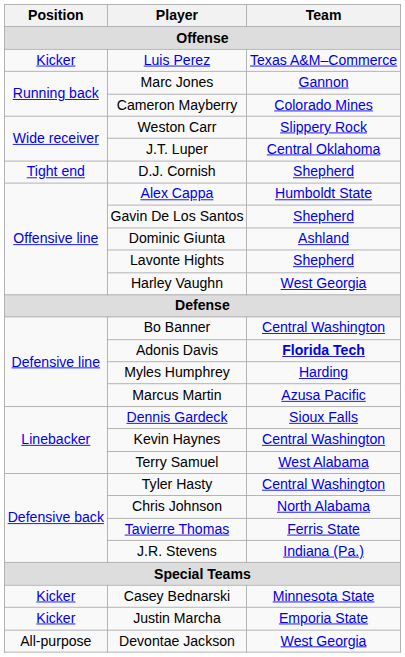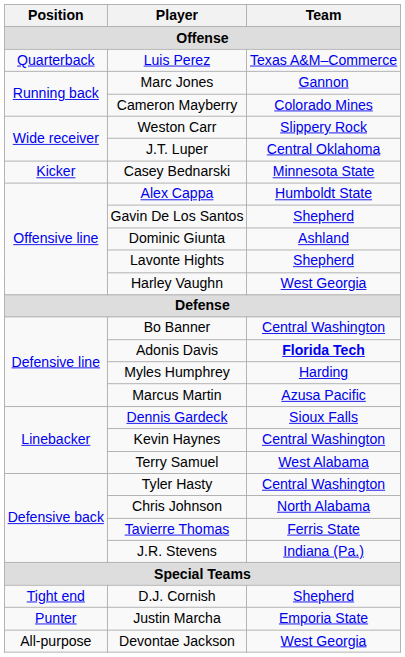 <table class="wikitable">
 <tr>
 <th>Position</th>
 <th>Player</th>
 <th>Team</th>
 </tr>
 <tr>
 <td colspan="3" style="text-align:center; background:#ddd;"><strong>Offense</strong></td>
 </tr>
 <tr style="text-align:center;">
-<td><a href='#'>Kicker</a></td>
+<td><a href='#'>Quarterback</a></td>
 <td><a href='#'>Luis Perez</a></td>
 <td><a href='#'>Texas A&M–Commerce</a></td>
 </tr>
 <tr style="text-align:center;">
 <td rowspan="2"><a href='#'>Running back</a></td>
 <td>Marc Jones</td>
 <td><a href='#'>Gannon</a></td>
 </tr>
 <tr style="text-align:center;">
 <td>Cameron Mayberry</td>
 <td><a href='#'>Colorado Mines</a></td>
 </tr>
 <tr style="text-align:center;">
 <td rowspan="2"><a href='#'>Wide receiver</a></td>
 <td>Weston Carr</td>
 <td><a href='#'>Slippery Rock</a></td>
 </tr>
 <tr style="text-align:center;">
 <td>J.T. Luper</td>
 <td><a href='#'>Central Oklahoma</a></td>
 </tr>
 <tr style="text-align:center;">
-<td><a href='#'>Tight end</a></td>
-<td>D.J. Cornish</td>
-<td><a href='#'>Shepherd</a></td>
+<td><a href='#'>Kicker</a></td>
+<td>Casey Bednarski</td>
+<td><a href='#'>Minnesota State</a></td>
 </tr>
 <tr style="text-align:center;">
 <td rowspan="5"><a href='#'>Offensive line</a></td>
 <td><a href='#'>Alex Cappa</a></td>
 <td><a href='#'>Humboldt State</a></td>
 </tr>
 <tr style="text-align:center;">
 <td>Gavin De Los Santos</td>
 <td><a href='#'>Shepherd</a></td>
 </tr>
 <tr style="text-align:center;">
 <td>Dominic Giunta</td>
 <td><a href='#'>Ashland</a></td>
 </tr>
 <tr style="text-align:center;">
 <td>Lavonte Hights</td>
 <td><a href='#'>Shepherd</a></td>
 </tr>
 <tr style="text-align:center;">
 <td>Harley Vaughn</td>
 <td><a href='#'>West Georgia</a></td>
 </tr>
 <tr>
 <td colspan="3" style="text-align:center; background:#ddd;"><strong>Defense</strong></td>
 </tr>
 <tr style="text-align:center;">
 <td rowspan="4"><a href='#'>Defensive line</a></td>
 <td>Bo Banner</td>
 <td><a href='#'>Central Washington</a></td>
 </tr>
 <tr style="text-align:center;">
 <td>Adonis Davis</td>
 <td><strong><a href='#'>Florida Tech</a></strong></td>
 </tr>
 <tr style="text-align:center;">
 <td>Myles Humphrey</td>
 <td><a href='#'>Harding</a></td>
 </tr>
 <tr style="text-align:center;">
 <td>Marcus Martin</td>
 <td><a href='#'>Azusa Pacific</a></td>
 </tr>
 <tr style="text-align:center;">
 <td rowspan="3"><a href='#'>Linebacker</a></td>
 <td><a href='#'>Dennis Gardeck</a></td>
 <td><a href='#'>Sioux Falls</a></td>
 </tr>
 <tr style="text-align:center;">
 <td>Kevin Haynes</td>
 <td><a href='#'>Central Washington</a></td>
 </tr>
 <tr style="text-align:center;">
 <td>Terry Samuel</td>
 <td><a href='#'>West Alabama</a></td>
 </tr>
 <tr style="text-align:center;">
 <td rowspan="4"><a href='#'>Defensive back</a></td>
 <td>Tyler Hasty</td>
 <td><a href='#'>Central Washington</a></td>
 </tr>
 <tr style="text-align:center;">
 <td>Chris Johnson</td>
 <td><a href='#'>North Alabama</a></td>
 </tr>
 <tr style="text-align:center;">
 <td><a href='#'>Tavierre Thomas</a></td>
 <td><a href='#'>Ferris State</a></td>
 </tr>
 <tr style="text-align:center;">
 <td>J.R. Stevens</td>
 <td><a href='#'>Indiana (Pa.)</a></td>
 </tr>
 <tr>
 <td colspan="3" style="text-align:center; background:#ddd;"><strong>Special Teams</strong></td>
 </tr>
 <tr style="text-align:center;">
-<td><a href='#'>Kicker</a></td>
-<td>Casey Bednarski</td>
-<td><a href='#'>Minnesota State</a></td>
+<td><a href='#'>Tight end</a></td>
+<td>D.J. Cornish</td>
+<td><a href='#'>Shepherd</a></td>
 </tr>
 <tr style="text-align:center;">
-<td><a href='#'>Kicker</a></td>
+<td><a href='#'>Punter</a></td>
 <td>Justin Marcha</td>
 <td><a href='#'>Emporia State</a></td>
 </tr>
 <tr style="text-align:center;">
 <td rowspan="2">All-purpose</td>
 <td>Devontae Jackson</td>
 <td><a href='#'>West Georgia</a></td>
 </tr>
 </table>
